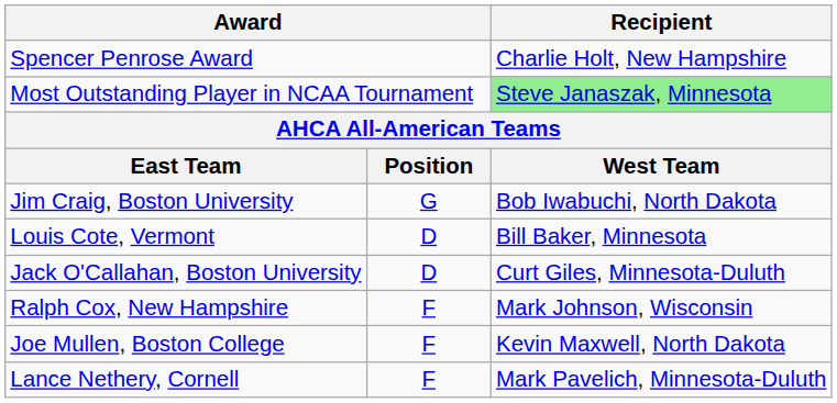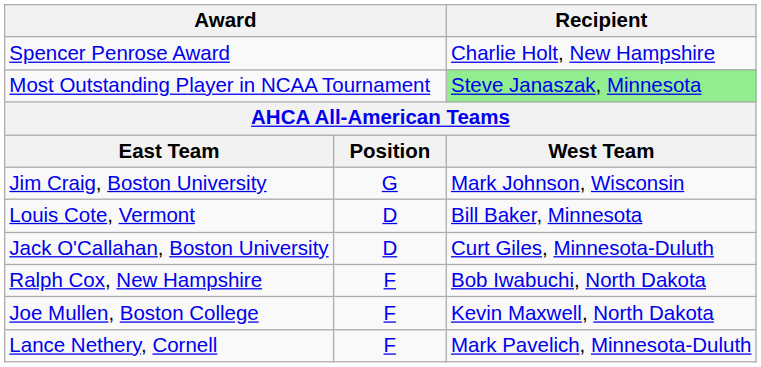 <table class="wikitable">
 <tr>
 <th colspan=2>Award</th>
 <th>Recipient</th>
 </tr>
 <tr>
 <td colspan=2><a href='#'>Spencer Penrose Award</a></td>
 <td><a href='#'>Charlie Holt</a>, <a href='#'>New Hampshire</a></td>
 </tr>
 <tr>
 <td colspan=2><a href='#'>Most Outstanding Player in NCAA Tournament</a></td>
 <td style="background: lightgreen;"><a href='#'>Steve Janaszak</a>, <a href='#'>Minnesota</a></td>
 </tr>
 <tr>
 <th colspan=3><a href='#'>AHCA All-American Teams</a></th>
 </tr>
 <tr>
 <th>East Team</th>
 <th>  Position  </th>
 <th>West Team</th>
 </tr>
 <tr>
 <td><a href='#'>Jim Craig</a>, <a href='#'>Boston University</a></td>
 <td align=center><a href='#'>G</a></td>
-<td><a href='#'>Bob Iwabuchi</a>, <a href='#'>North Dakota</a></td>
+<td><a href='#'>Mark Johnson</a>, <a href='#'>Wisconsin</a></td>
 </tr>
 <tr>
 <td><a href='#'>Louis Cote</a>, <a href='#'>Vermont</a></td>
 <td align=center><a href='#'>D</a></td>
 <td><a href='#'>Bill Baker</a>, <a href='#'>Minnesota</a></td>
 </tr>
 <tr>
 <td><a href='#'>Jack O'Callahan</a>, <a href='#'>Boston University</a></td>
 <td align=center><a href='#'>D</a></td>
 <td><a href='#'>Curt Giles</a>, <a href='#'>Minnesota-Duluth</a></td>
 </tr>
 <tr>
 <td><a href='#'>Ralph Cox</a>, <a href='#'>New Hampshire</a></td>
 <td align=center><a href='#'>F</a></td>
-<td><a href='#'>Mark Johnson</a>, <a href='#'>Wisconsin</a></td>
+<td><a href='#'>Bob Iwabuchi</a>, <a href='#'>North Dakota</a></td>
 </tr>
 <tr>
 <td><a href='#'>Joe Mullen</a>, <a href='#'>Boston College</a></td>
 <td align=center><a href='#'>F</a></td>
 <td><a href='#'>Kevin Maxwell</a>, <a href='#'>North Dakota</a></td>
 </tr>
 <tr>
 <td><a href='#'>Lance Nethery</a>, <a href='#'>Cornell</a></td>
 <td align=center><a href='#'>F</a></td>
 <td><a href='#'>Mark Pavelich</a>, <a href='#'>Minnesota-Duluth</a></td>
 </tr>
 </table>
